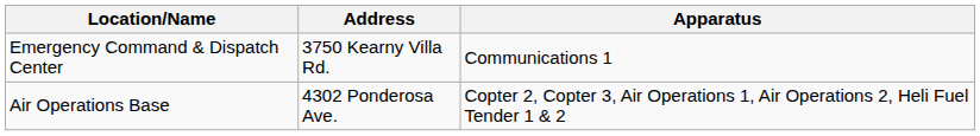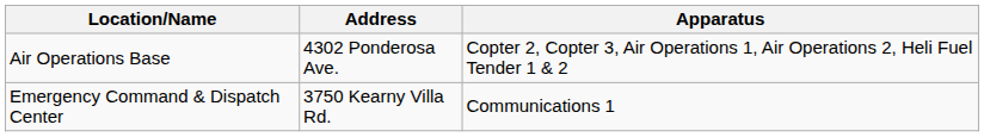 <table class="wikitable">
 <tr>
 <th>Location/Name</th>
 <th>Address</th>
 <th>Apparatus</th>
 </tr>
 <tr>
+<td>Air Operations Base</td>
+<td>4302 Ponderosa Ave.</td>
+<td>Copter 2, Copter 3, Air Operations 1, Air Operations 2, Heli Fuel Tender 1 & 2</td>
+</tr>
+<tr>
 <td>Emergency Command & Dispatch Center</td>
 <td>3750 Kearny Villa Rd.</td>
 <td>Communications 1</td>
 </tr>
-<tr>
-<td>Air Operations Base</td>
-<td>4302 Ponderosa Ave.</td>
-<td>Copter 2, Copter 3, Air Operations 1, Air Operations 2, Heli Fuel Tender 1 & 2</td>
-</tr>
 </table>
